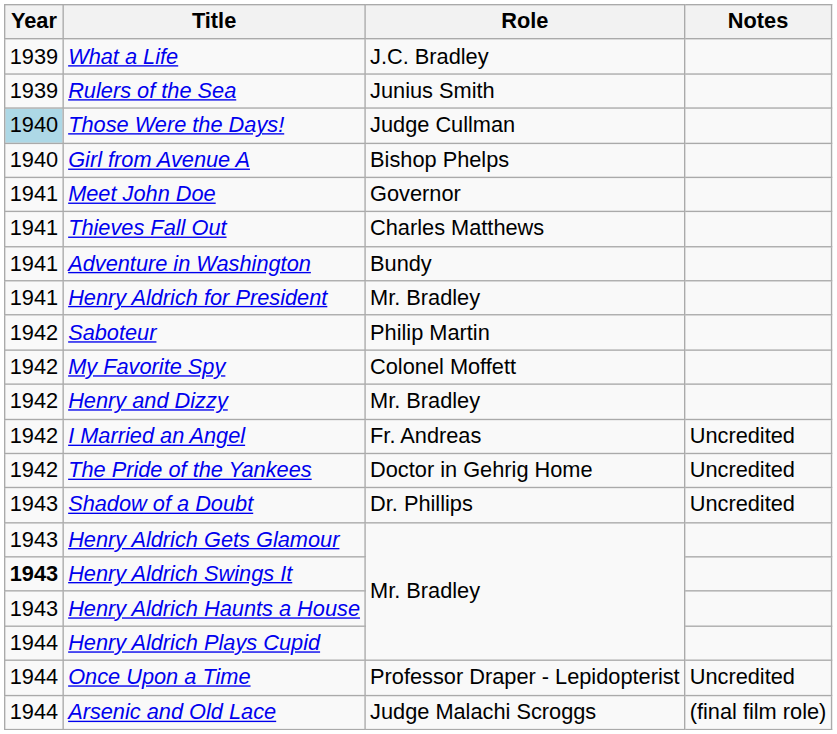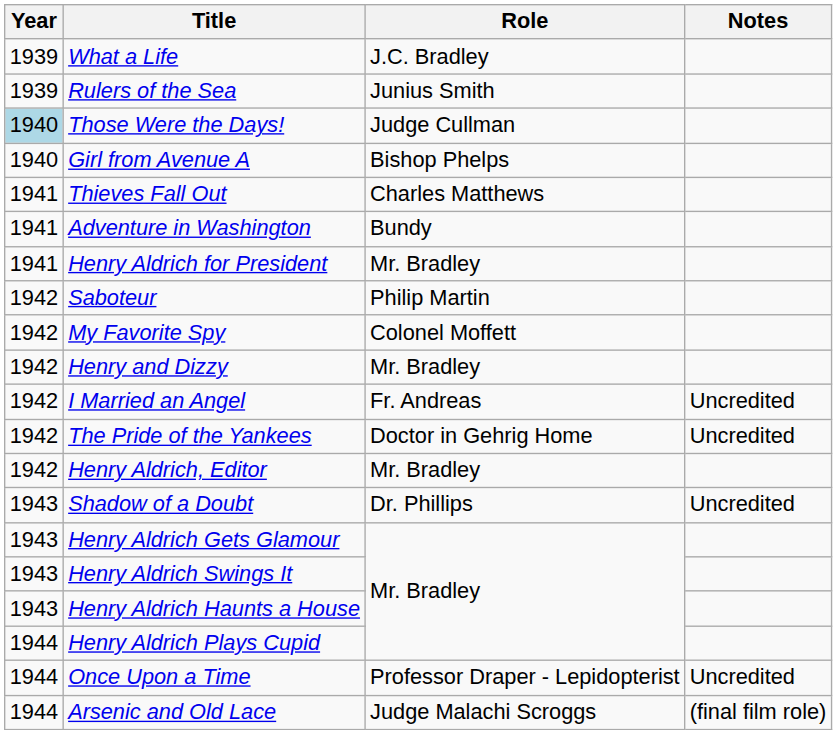 <table class="wikitable">
 <tr>
 <th>Year</th>
 <th>Title</th>
 <th>Role</th>
 <th>Notes</th>
 </tr>
 <tr>
 <td>1939</td>
 <td><em><a href='#'>What a Life</a></em></td>
 <td>J.C. Bradley</td>
 <td></td>
 </tr>
 <tr>
 <td>1939</td>
 <td><em><a href='#'>Rulers of the Sea</a></em></td>
 <td>Junius Smith</td>
 <td></td>
 </tr>
 <tr>
 <td style="background: lightblue;">1940</td>
 <td><em><a href='#'>Those Were the Days!</a></em></td>
 <td>Judge Cullman</td>
 <td></td>
 </tr>
 <tr>
 <td>1940</td>
 <td><em><a href='#'>Girl from Avenue A</a></em></td>
 <td>Bishop Phelps</td>
-<td></td>
-</tr>
-<tr>
-<td>1941</td>
-<td><em><a href='#'>Meet John Doe</a></em></td>
-<td>Governor</td>
 <td></td>
 </tr>
 <tr>
 <td>1941</td>
 <td><em><a href='#'>Thieves Fall Out</a></em></td>
 <td>Charles Matthews</td>
 <td></td>
 </tr>
 <tr>
 <td>1941</td>
 <td><em><a href='#'>Adventure in Washington</a></em></td>
 <td>Bundy</td>
 <td></td>
 </tr>
 <tr>
 <td>1941</td>
 <td><em><a href='#'>Henry Aldrich for President</a></em></td>
 <td>Mr. Bradley</td>
 <td></td>
 </tr>
 <tr>
 <td>1942</td>
 <td><em><a href='#'>Saboteur</a></em></td>
 <td>Philip Martin</td>
 <td></td>
 </tr>
 <tr>
 <td>1942</td>
 <td><em><a href='#'>My Favorite Spy</a></em></td>
 <td>Colonel Moffett</td>
 <td></td>
 </tr>
 <tr>
 <td>1942</td>
 <td><em><a href='#'>Henry and Dizzy</a></em></td>
 <td>Mr. Bradley</td>
 <td></td>
 </tr>
 <tr>
 <td>1942</td>
 <td><em><a href='#'>I Married an Angel</a></em></td>
 <td>Fr. Andreas</td>
 <td>Uncredited</td>
 </tr>
 <tr>
 <td>1942</td>
 <td><em><a href='#'>The Pride of the Yankees</a></em></td>
 <td>Doctor in Gehrig Home</td>
 <td>Uncredited</td>
 </tr>
 <tr>
+<td>1942</td>
+<td><em><a href='#'>Henry Aldrich, Editor</a></em></td>
+<td>Mr. Bradley</td>
+<td></td>
+</tr>
+<tr>
 <td>1943</td>
 <td><em><a href='#'>Shadow of a Doubt</a></em></td>
 <td>Dr. Phillips</td>
 <td>Uncredited</td>
 </tr>
 <tr>
 <td>1943</td>
 <td><em><a href='#'>Henry Aldrich Gets Glamour</a></em></td>
 <td rowspan="4">Mr. Bradley</td>
 <td></td>
 </tr>
 <tr>
-<td><strong>1943</strong></td>
+<td>1943</td>
 <td><em><a href='#'>Henry Aldrich Swings It</a></em></td>
 <td></td>
 </tr>
 <tr>
 <td>1943</td>
 <td><em><a href='#'>Henry Aldrich Haunts a House</a></em></td>
 <td></td>
 </tr>
 <tr>
 <td>1944</td>
 <td><em><a href='#'>Henry Aldrich Plays Cupid</a></em></td>
 <td></td>
 </tr>
 <tr>
 <td>1944</td>
 <td><em><a href='#'>Once Upon a Time</a></em></td>
 <td>Professor Draper - Lepidopterist</td>
 <td>Uncredited</td>
 </tr>
 <tr>
 <td>1944</td>
 <td><em><a href='#'>Arsenic and Old Lace</a></em></td>
 <td>Judge Malachi Scroggs</td>
 <td>(final film role)</td>
 </tr>
 </table>
